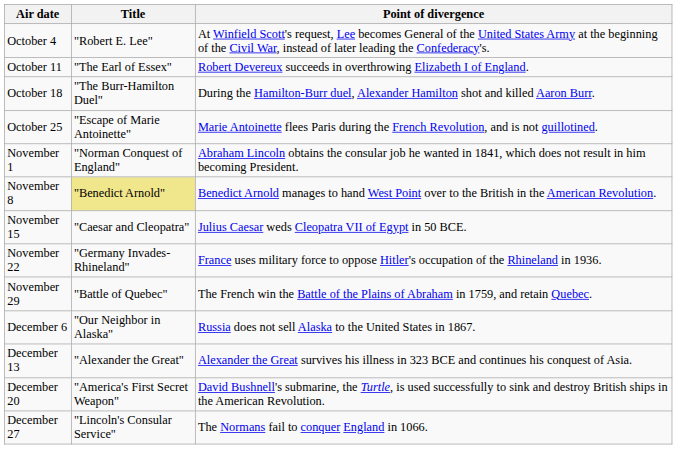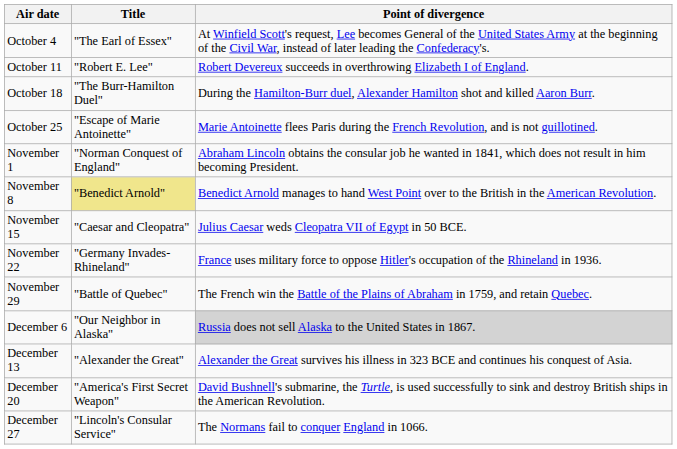 <table class="wikitable">
 <tr>
 <th>Air date</th>
 <th>Title</th>
 <th>Point of divergence</th>
 </tr>
 <tr>
 <td>October 4</td>
-<td>"Robert E. Lee"</td>
+<td>"The Earl of Essex"</td>
 <td>At <a href='#'>Winfield Scott</a>'s request, <a href='#'>Lee</a> becomes General of the <a href='#'>United States Army</a> at the beginning of the <a href='#'>Civil War</a>, instead of later leading the <a href='#'>Confederacy</a>'s.</td>
 </tr>
 <tr>
 <td>October 11</td>
-<td>"The Earl of Essex"</td>
+<td>"Robert E. Lee"</td>
 <td><a href='#'>Robert Devereux</a> succeeds in overthrowing <a href='#'>Elizabeth I of England</a>.</td>
 </tr>
 <tr>
 <td>October 18</td>
 <td>"The Burr-Hamilton Duel"</td>
 <td>During the <a href='#'>Hamilton-Burr duel</a>, <a href='#'>Alexander Hamilton</a> shot and killed <a href='#'>Aaron Burr</a>.</td>
 </tr>
 <tr>
 <td>October 25</td>
 <td>"Escape of Marie Antoinette"</td>
 <td><a href='#'>Marie Antoinette</a> flees Paris during the <a href='#'>French Revolution</a>, and is not <a href='#'>guillotined</a>.</td>
 </tr>
 <tr>
 <td>November 1</td>
 <td>"Norman Conquest of England"</td>
 <td><a href='#'>Abraham Lincoln</a> obtains the consular job he wanted in 1841, which does not result in him becoming President.</td>
 </tr>
 <tr>
 <td>November 8</td>
 <td style="background: khaki;">"Benedict Arnold"</td>
 <td><a href='#'>Benedict Arnold</a> manages to hand <a href='#'>West Point</a> over to the British in the <a href='#'>American Revolution</a>.</td>
 </tr>
 <tr>
 <td>November 15</td>
 <td>"Caesar and Cleopatra"</td>
 <td><a href='#'>Julius Caesar</a> weds <a href='#'>Cleopatra VII of Egypt</a> in 50 BCE.</td>
 </tr>
 <tr>
 <td>November 22</td>
 <td>"Germany Invades-Rhineland"</td>
 <td><a href='#'>France</a> uses military force to oppose <a href='#'>Hitler</a>'s occupation of the <a href='#'>Rhineland</a> in 1936.</td>
 </tr>
 <tr>
 <td>November 29</td>
 <td>"Battle of Quebec"</td>
 <td>The French win the <a href='#'>Battle of the Plains of Abraham</a> in 1759, and retain <a href='#'>Quebec</a>.</td>
 </tr>
 <tr>
 <td>December 6</td>
 <td>"Our Neighbor in Alaska"</td>
-<td><a href='#'>Russia</a> does not sell <a href='#'>Alaska</a> to the United States in 1867.</td>
+<td style="background: lightgrey;"><a href='#'>Russia</a> does not sell <a href='#'>Alaska</a> to the United States in 1867.</td>
 </tr>
 <tr>
 <td>December 13</td>
 <td>"Alexander the Great"</td>
 <td><a href='#'>Alexander the Great</a> survives his illness in 323 BCE and continues his conquest of Asia.</td>
 </tr>
 <tr>
 <td>December 20</td>
 <td>"America's First Secret Weapon"</td>
 <td><a href='#'>David Bushnell</a>'s submarine, the <em><a href='#'>Turtle</a></em>, is used successfully to sink and destroy British ships in the American Revolution.</td>
 </tr>
 <tr>
 <td>December 27</td>
 <td>"Lincoln's Consular Service"</td>
 <td>The <a href='#'>Normans</a> fail to <a href='#'>conquer</a> <a href='#'>England</a> in 1066.</td>
 </tr>
 </table>
